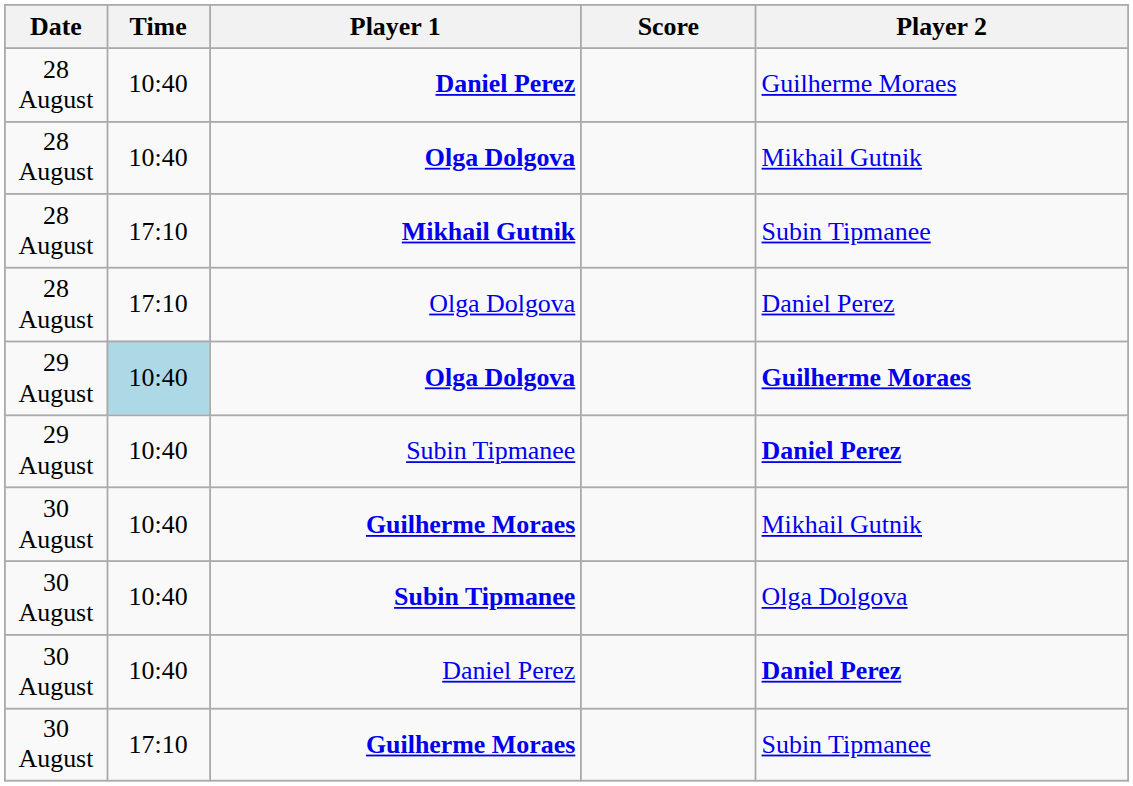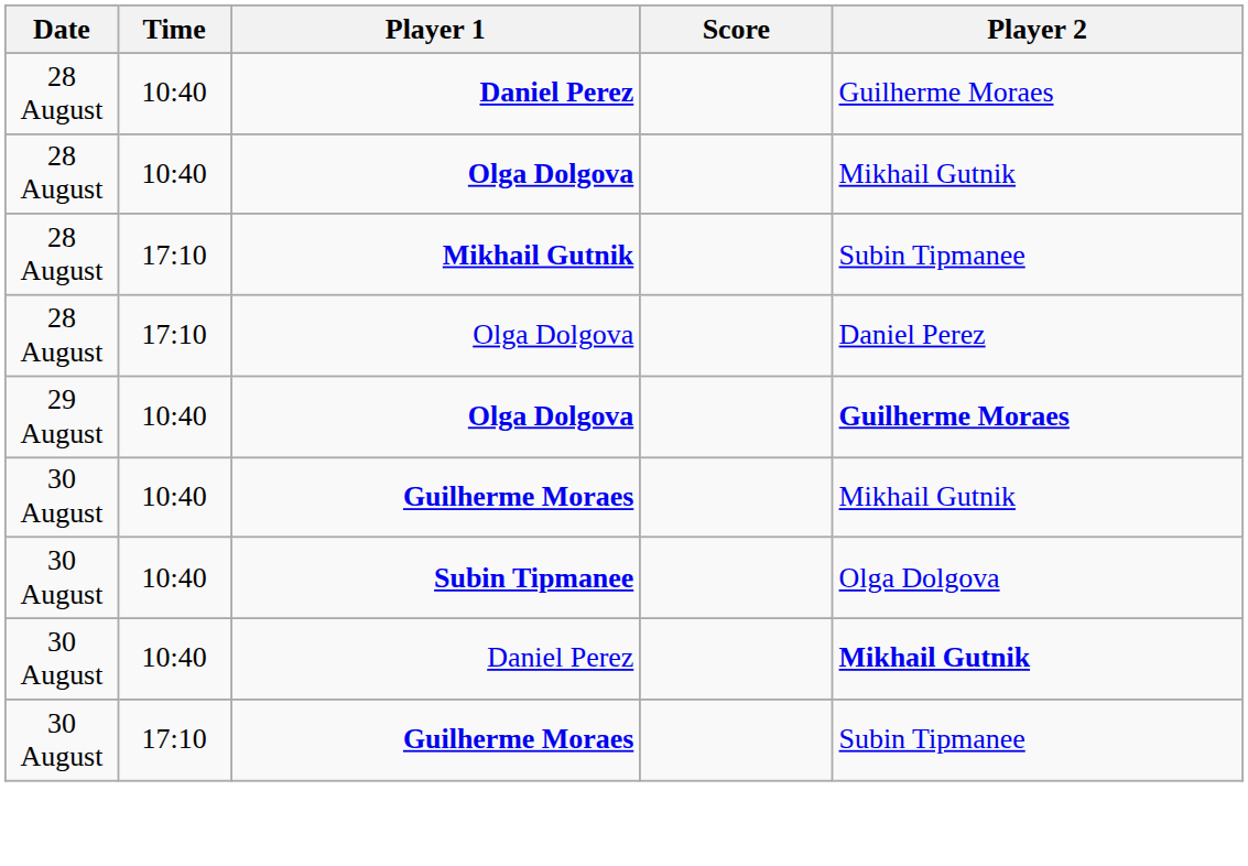 <table class="wikitable" style="font-size:90%; text-align:center">
 <tr>
 <th width="50">Date</th>
 <th width="50">Time</th>
 <th width="200">Player 1</th>
 <th width="90">Score</th>
 <th width="200">Player 2</th>
 </tr>
 <tr>
 <td>28 August</td>
 <td>10:40</td>
 <td align="right"><strong><a href='#'>Daniel Perez</a> </strong></td>
 <td> </td>
 <td align="left"> <a href='#'>Guilherme Moraes</a></td>
 </tr>
 <tr>
 <td>28 August</td>
 <td>10:40</td>
 <td align="right"><strong><a href='#'>Olga Dolgova</a> </strong></td>
 <td> </td>
 <td align="left"> <a href='#'>Mikhail Gutnik</a></td>
 </tr>
 <tr>
 <td>28 August</td>
 <td>17:10</td>
 <td align="right"><strong><a href='#'>Mikhail Gutnik</a> </strong></td>
 <td> </td>
 <td align="left"> <a href='#'>Subin Tipmanee</a></td>
 </tr>
 <tr>
 <td>28 August</td>
 <td>17:10</td>
 <td align="right"><a href='#'>Olga Dolgova</a> </td>
 <td> </td>
 <td align="left"> <a href='#'>Daniel Perez</a></td>
 </tr>
 <tr>
 <td>29 August</td>
-<td style="background: lightblue;">10:40</td>
+<td>10:40</td>
 <td align="right"><strong><a href='#'>Olga Dolgova</a> </strong></td>
 <td> </td>
 <td align="left"><strong> <a href='#'>Guilherme Moraes</a></strong></td>
-</tr>
-<tr>
-<td>29 August</td>
-<td>10:40</td>
-<td align="right"><a href='#'>Subin Tipmanee</a> </td>
-<td> </td>
-<td align="left"><strong> <a href='#'>Daniel Perez</a></strong></td>
 </tr>
 <tr>
 <td>30 August</td>
 <td>10:40</td>
 <td align="right"><strong><a href='#'>Guilherme Moraes</a></strong> </td>
 <td> </td>
 <td align="left"> <a href='#'>Mikhail Gutnik</a></td>
 </tr>
 <tr>
 <td>30 August</td>
 <td>10:40</td>
 <td align="right"><strong><a href='#'>Subin Tipmanee</a></strong> </td>
 <td> </td>
 <td align="left"> <a href='#'>Olga Dolgova</a></td>
 </tr>
 <tr>
 <td>30 August</td>
 <td>10:40</td>
 <td align="right"><a href='#'>Daniel Perez</a> </td>
 <td> </td>
-<td align="left"><strong> <a href='#'>Daniel Perez</a></strong></td>
+<td align="left"> <strong><a href='#'>Mikhail Gutnik</a></strong></td>
 </tr>
 <tr>
 <td>30 August</td>
 <td>17:10</td>
 <td align="right"><strong><a href='#'>Guilherme Moraes</a></strong> </td>
 <td> </td>
 <td align="left"> <a href='#'>Subin Tipmanee</a></td>
 </tr>
 </table>
